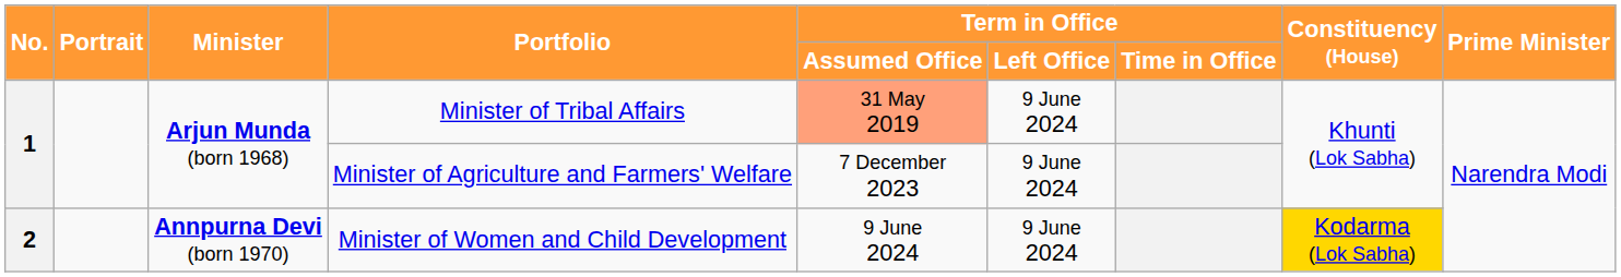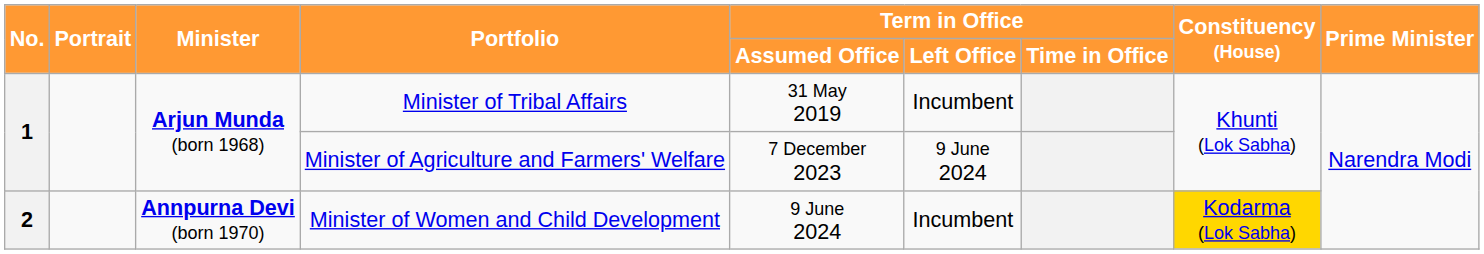 <table class="wikitable sortable" style="text-align:center;">
 <tr>
 <th rowspan="2" style="background-color:#FF9933;color:white">No.</th>
 <th rowspan="2" style="background-color:#FF9933;color:white">Portrait</th>
 <th rowspan="2" style="background-color:#FF9933;color:white">Minister</th>
 <th rowspan="2" style="background-color:#FF9933;color:white">Portfolio</th>
 <th colspan="3" style="background-color:#FF9933;color:white">Term in Office</th>
 <th rowspan="2" style="background-color:#FF9933;color:white">Constituency<br><small>(House)</small></th>
 <th rowspan="2" style="background-color:#FF9933;color:white">Prime Minister</th>
 </tr>
 <tr>
 <th style="background-color:#FF9933;color:white">Assumed Office</th>
 <th style="background-color:#FF9933;color:white">Left Office</th>
 <th style="background-color:#FF9933;color:white">Time in Office</th>
 </tr>
 <tr>
 <th rowspan="2">1</th>
 <td rowspan="2"></td>
 <td rowspan=2><strong><a href='#'>Arjun Munda</a></strong><br><small>(born 1968)</small></td>
 <td><a href='#'>Minister of Tribal Affairs</a></td>
-<td style="background: lightsalmon;"><small>31 May</small><br>2019</td>
-<td><small>9 June</small><br>2024</td>
+<td><small>31 May</small><br>2019</td>
+<td>Incumbent</td>
 <th><strong></strong></th>
 <td rowspan="2"><a href='#'>Khunti</a><br><small>(<a href='#'>Lok Sabha</a>)</small></td>
 <td rowspan="3"><a href='#'>Narendra Modi</a></td>
 </tr>
 <tr>
 <td><a href='#'>Minister of Agriculture and Farmers' Welfare</a></td>
 <td><small>7 December</small><br>2023</td>
 <td><small>9 June</small><br>2024</td>
 <th><strong></strong></th>
 </tr>
 <tr>
 <th>2</th>
 <td></td>
 <td><strong><a href='#'>Annpurna Devi</a></strong><br><small>(born 1970)</small></td>
 <td><a href='#'>Minister of Women and Child Development</a></td>
 <td><small>9 June</small><br>2024</td>
-<td><small>9 June</small><br>2024</td>
+<td>Incumbent</td>
 <th><strong></strong></th>
 <td style="background: gold;"><a href='#'>Kodarma</a><br><small>(<a href='#'>Lok Sabha</a>)</small></td>
 </tr>
 </table>
